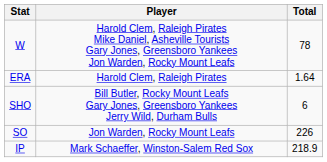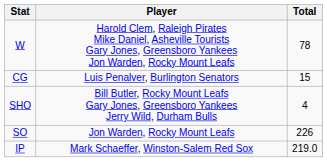 <table class="wikitable" width="40%" style="text-align:center;">
 <tr>
 <th width="5%">Stat</th>
 <th width="60%">Player</th>
 <th width="5%">Total</th>
 </tr>
 <tr>
 <td><a href='#'>W</a></td>
 <td><a href='#'>Harold Clem</a>, <a href='#'>Raleigh Pirates</a> <br> <a href='#'>Mike Daniel</a>, <a href='#'>Asheville Tourists</a> <br> <a href='#'>Gary Jones</a>, <a href='#'>Greensboro Yankees</a> <br> <a href='#'>Jon Warden</a>, <a href='#'>Rocky Mount Leafs</a></td>
 <td>78</td>
 </tr>
 <tr>
-<td><a href='#'>ERA</a></td>
-<td><a href='#'>Harold Clem</a>, <a href='#'>Raleigh Pirates</a></td>
-<td>1.64</td>
+<td><a href='#'>CG</a></td>
+<td><a href='#'>Luis Penalver</a>, <a href='#'>Burlington Senators</a></td>
+<td>15</td>
 </tr>
 <tr>
 <td><a href='#'>SHO</a></td>
 <td><a href='#'>Bill Butler</a>, <a href='#'>Rocky Mount Leafs</a> <br> <a href='#'>Gary Jones</a>, <a href='#'>Greensboro Yankees</a> <br> <a href='#'>Jerry Wild</a>, <a href='#'>Durham Bulls</a></td>
-<td>6</td>
+<td>4</td>
 </tr>
 <tr>
 <td><a href='#'>SO</a></td>
 <td><a href='#'>Jon Warden</a>, <a href='#'>Rocky Mount Leafs</a></td>
 <td>226</td>
 </tr>
 <tr>
 <td><a href='#'>IP</a></td>
 <td><a href='#'>Mark Schaeffer</a>, <a href='#'>Winston-Salem Red Sox</a></td>
-<td>218.9</td>
+<td>219.0</td>
 </tr>
 </table>
